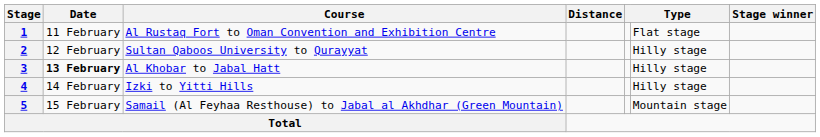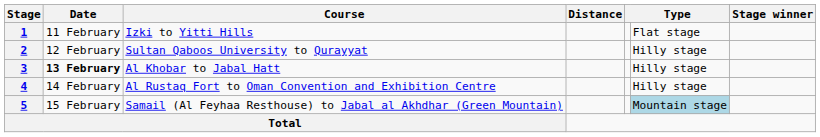 <table class="wikitable">
 <tr>
 <th scope="col">Stage</th>
 <th scope="col">Date</th>
 <th scope="col">Course</th>
 <th scope="col">Distance</th>
 <th scope="col" colspan="2">Type</th>
 <th scope="col">Stage winner</th>
 </tr>
 <tr>
 <th scope="row"><a href='#'>1</a></th>
 <td style="text-align:center;">11 February</td>
-<td><a href='#'>Al Rustaq Fort</a> to <a href='#'>Oman Convention and Exhibition Centre</a></td>
+<td><a href='#'>Izki</a> to <a href='#'>Yitti Hills</a></td>
 <td style="text-align:center;"></td>
 <td></td>
 <td>Flat stage</td>
 <td></td>
 </tr>
 <tr>
 <th scope="row"><a href='#'>2</a></th>
 <td style="text-align:center;">12 February</td>
 <td><a href='#'>Sultan Qaboos University</a> to <a href='#'>Qurayyat</a></td>
 <td style="text-align:center;"></td>
 <td></td>
 <td>Hilly stage</td>
 <td></td>
 </tr>
 <tr>
 <th scope="row"><a href='#'>3</a></th>
 <td style="text-align:center;"><strong>13 February</strong></td>
 <td><a href='#'>Al Khobar</a> to <a href='#'>Jabal Hatt</a></td>
 <td style="text-align:center;"></td>
 <td></td>
 <td>Hilly stage</td>
 <td></td>
 </tr>
 <tr>
 <th scope="row"><a href='#'>4</a></th>
 <td style="text-align:center;">14 February</td>
-<td><a href='#'>Izki</a> to <a href='#'>Yitti Hills</a></td>
+<td><a href='#'>Al Rustaq Fort</a> to <a href='#'>Oman Convention and Exhibition Centre</a></td>
 <td style="text-align:center;"></td>
 <td></td>
 <td>Hilly stage</td>
 <td></td>
 </tr>
 <tr>
 <th scope="row"><a href='#'>5</a></th>
 <td style="text-align:center;">15 February</td>
 <td><a href='#'>Samail</a> (Al Feyhaa Resthouse) to <a href='#'>Jabal al Akhdhar (Green Mountain)</a></td>
 <td style="text-align:center;"></td>
 <td></td>
-<td>Mountain stage</td>
+<td style="background: lightblue;">Mountain stage</td>
 <td></td>
 </tr>
 <tr>
 <th colspan="3">Total</th>
 <td colspan="4" style="text-align:center;"></td>
 </tr>
 </table>
